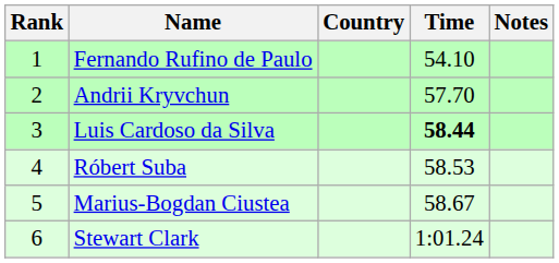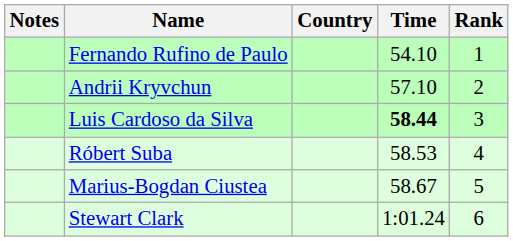 <table class="wikitable" style="text-align:center">
 <tr>
-<th>Rank</th>
+<th>Notes</th>
 <th>Name</th>
 <th>Country</th>
 <th>Time</th>
-<th>Notes</th>
+<th>Rank</th>
 </tr>
 <tr bgcolor=bbffbb>
-<td>1</td>
+<td></td>
 <td align="left"><a href='#'>Fernando Rufino de Paulo</a></td>
 <td align="left"></td>
 <td>54.10</td>
-<td></td>
+<td>1</td>
 </tr>
 <tr bgcolor=bbffbb>
-<td>2</td>
+<td></td>
 <td align="left"><a href='#'>Andrii Kryvchun</a></td>
 <td align="left"></td>
-<td>57.70</td>
-<td></td>
+<td>57.10</td>
+<td>2</td>
 </tr>
 <tr bgcolor=bbffbb>
-<td>3</td>
+<td></td>
 <td align="left"><a href='#'>Luis Cardoso da Silva</a></td>
 <td align="left"></td>
 <td><strong>58.44</strong></td>
-<td></td>
+<td>3</td>
 </tr>
 <tr bgcolor=ddffdd>
-<td>4</td>
+<td></td>
 <td align="left"><a href='#'>Róbert Suba</a></td>
 <td align="left"></td>
 <td>58.53</td>
-<td></td>
+<td>4</td>
 </tr>
 <tr bgcolor=ddffdd>
-<td>5</td>
+<td></td>
 <td align="left"><a href='#'>Marius-Bogdan Ciustea</a></td>
 <td align="left"></td>
 <td>58.67</td>
-<td></td>
+<td>5</td>
 </tr>
 <tr bgcolor=ddffdd>
-<td>6</td>
+<td></td>
 <td align="left"><a href='#'>Stewart Clark</a></td>
 <td align="left"></td>
 <td>1:01.24</td>
-<td></td>
+<td>6</td>
 </tr>
 </table>
